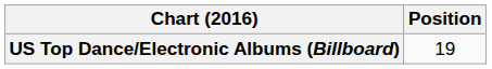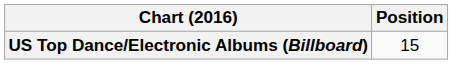 <table class="wikitable plainrowheaders" style="text-align:center">
 <tr>
 <th scope="col">Chart (2016)</th>
 <th scope="col">Position</th>
 </tr>
 <tr>
 <th scope="row">US Top Dance/Electronic Albums (<em>Billboard</em>)</th>
-<td>19</td>
+<td>15</td>
 </tr>
 </table>
